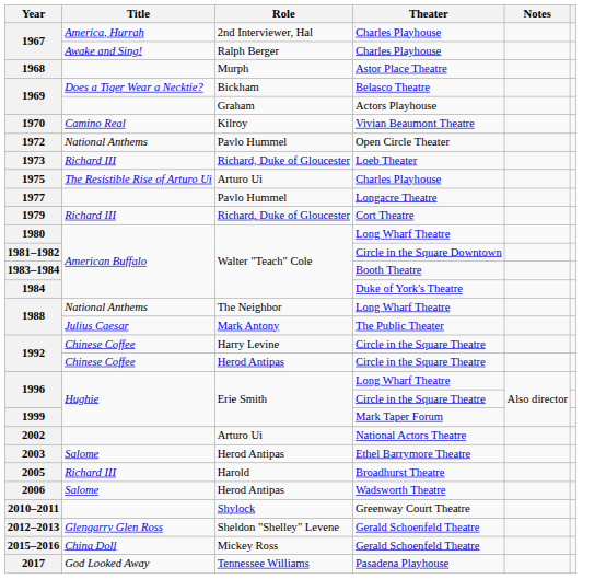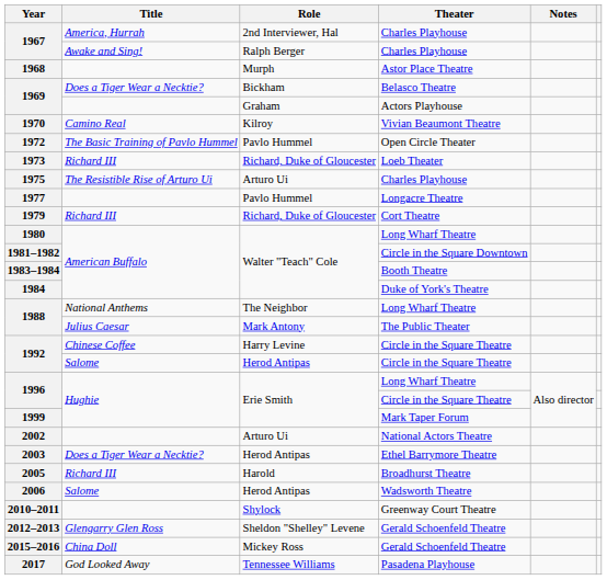 <table class="wikitable plainrowheaders sortable" style="margin-right: 0;">
 <tr>
 <th scope="col">Year</th>
 <th scope="col">Title</th>
 <th scope="col">Role</th>
 <th scope="col">Theater</th>
 <th scope="col" class="unsortable">Notes</th>
 <th scope="col" class="unsortable"></th>
 </tr>
 <tr>
 <th rowspan="2" scope="row">1967</th>
 <td><em><a href='#'>America, Hurrah</a></em></td>
 <td>2nd Interviewer, Hal</td>
 <td><a href='#'>Charles Playhouse</a></td>
 <td></td>
 <td style= "text-align:center;"></td>
 </tr>
 <tr>
 <td><em><a href='#'>Awake and Sing!</a></em></td>
 <td>Ralph Berger</td>
 <td><a href='#'>Charles Playhouse</a></td>
 <td></td>
 <td style= "text-align:center;"></td>
 </tr>
 <tr>
 <th scope="row">1968</th>
 <td><em></em></td>
 <td>Murph</td>
 <td><a href='#'>Astor Place Theatre</a></td>
 <td></td>
 <td style= "text-align:center;"></td>
 </tr>
 <tr>
 <th rowspan="2" scope="row">1969</th>
 <td><em><a href='#'>Does a Tiger Wear a Necktie?</a></em></td>
 <td>Bickham</td>
 <td><a href='#'>Belasco Theatre</a></td>
 <td></td>
 <td style= "text-align:center;"></td>
 </tr>
 <tr>
 <td><em></em></td>
 <td>Graham</td>
 <td>Actors Playhouse</td>
 <td></td>
 <td style= "text-align:center;"></td>
 </tr>
 <tr>
 <th scope="row">1970</th>
 <td><em><a href='#'>Camino Real</a></em></td>
 <td>Kilroy</td>
 <td><a href='#'>Vivian Beaumont Theatre</a></td>
 <td></td>
 <td style= "text-align:center;"></td>
 </tr>
 <tr>
 <th scope="row">1972</th>
-<td><em>National Anthems</em></td>
+<td><em><a href='#'>The Basic Training of Pavlo Hummel</a></em></td>
 <td>Pavlo Hummel</td>
 <td>Open Circle Theater</td>
 <td></td>
 <td style= "text-align:center;"></td>
 </tr>
 <tr>
 <th scope="row">1973</th>
 <td><em><a href='#'>Richard III</a></em></td>
 <td><a href='#'>Richard, Duke of Gloucester</a></td>
 <td><a href='#'>Loeb Theater</a></td>
 <td></td>
 <td style= "text-align:center;"></td>
 </tr>
 <tr>
 <th scope="row">1975</th>
 <td><em><a href='#'>The Resistible Rise of Arturo Ui</a></em></td>
 <td>Arturo Ui</td>
 <td><a href='#'>Charles Playhouse</a></td>
 <td></td>
 <td style= "text-align:center;"></td>
 </tr>
 <tr>
 <th scope="row">1977</th>
 <td><em></em></td>
 <td>Pavlo Hummel</td>
 <td><a href='#'>Longacre Theatre</a></td>
 <td></td>
 <td style= "text-align:center;"></td>
 </tr>
 <tr>
 <th scope="row">1979</th>
 <td><em><a href='#'>Richard III</a></em></td>
 <td><a href='#'>Richard, Duke of Gloucester</a></td>
 <td><a href='#'>Cort Theatre</a></td>
 <td></td>
 <td style= "text-align:center;"></td>
 </tr>
 <tr>
 <th scope="row">1980</th>
 <td rowspan="4"><em><a href='#'>American Buffalo</a></em></td>
 <td rowspan="4">Walter "Teach" Cole</td>
 <td><a href='#'>Long Wharf Theatre</a></td>
 <td></td>
 <td></td>
 </tr>
 <tr>
 <th scope="row">1981–1982</th>
 <td><a href='#'>Circle in the Square Downtown</a></td>
 <td></td>
 <td style= "text-align:center;"></td>
 </tr>
 <tr>
 <th scope="row">1983–1984</th>
 <td><a href='#'>Booth Theatre</a></td>
 <td></td>
 <td style= "text-align:center;"></td>
 </tr>
 <tr>
 <th scope="row">1984</th>
 <td><a href='#'>Duke of York's Theatre</a></td>
 <td></td>
 <td style= "text-align:center;"></td>
 </tr>
 <tr>
 <th rowspan="2" scope="row">1988</th>
 <td><em>National Anthems</em></td>
 <td>The Neighbor</td>
 <td><a href='#'>Long Wharf Theatre</a></td>
 <td></td>
 <td style= "text-align:center;"></td>
 </tr>
 <tr>
 <td><em><a href='#'>Julius Caesar</a></em></td>
 <td><a href='#'>Mark Antony</a></td>
 <td><a href='#'>The Public Theater</a></td>
 <td></td>
 <td style= "text-align:center;"></td>
 </tr>
 <tr>
 <th rowspan="2" scope="row">1992</th>
 <td><em><a href='#'>Chinese Coffee</a></em></td>
 <td>Harry Levine</td>
 <td><a href='#'>Circle in the Square Theatre</a></td>
 <td></td>
 <td style= "text-align:center;"></td>
 </tr>
 <tr>
-<td><em><a href='#'>Chinese Coffee</a></em></td>
+<td><em><a href='#'>Salome</a></em></td>
 <td><a href='#'>Herod Antipas</a></td>
 <td><a href='#'>Circle in the Square Theatre</a></td>
 <td></td>
 <td style= "text-align:center;"></td>
 </tr>
 <tr>
 <th rowspan="2" scope="row">1996</th>
 <td rowspan="3"><em><a href='#'>Hughie</a></em></td>
 <td rowspan="3">Erie Smith</td>
 <td><a href='#'>Long Wharf Theatre</a></td>
 <td rowspan="3">Also director</td>
 <td></td>
 </tr>
 <tr>
 <td><a href='#'>Circle in the Square Theatre</a></td>
 <td style= "text-align:center;"></td>
 </tr>
 <tr>
 <th scope="row">1999</th>
 <td><a href='#'>Mark Taper Forum</a></td>
 <td style= "text-align:center;"></td>
 </tr>
 <tr>
 <th scope="row">2002</th>
 <td><em></em></td>
 <td>Arturo Ui</td>
 <td><a href='#'>National Actors Theatre</a></td>
 <td></td>
 <td style= "text-align:center;"></td>
 </tr>
 <tr>
 <th scope="row">2003</th>
-<td><em><a href='#'>Salome</a></em></td>
+<td><em><a href='#'>Does a Tiger Wear a Necktie?</a></em></td>
 <td>Herod Antipas</td>
 <td><a href='#'>Ethel Barrymore Theatre</a></td>
 <td></td>
 <td></td>
 </tr>
 <tr>
 <th scope="row">2005</th>
 <td><em><a href='#'>Richard III</a></em></td>
 <td>Harold</td>
 <td><a href='#'>Broadhurst Theatre</a></td>
 <td></td>
 <td style= "text-align:center;"></td>
 </tr>
 <tr>
 <th scope="row">2006</th>
 <td><em><a href='#'>Salome</a></em></td>
 <td>Herod Antipas</td>
 <td><a href='#'>Wadsworth Theatre</a></td>
 <td></td>
 </tr>
 <tr>
 <th scope="row">2010–2011</th>
 <td><em></em></td>
 <td><a href='#'>Shylock</a></td>
 <td>Greenway Court Theatre</td>
 <td></td>
 <td style= "text-align:center;"></td>
 </tr>
 <tr>
 <th scope="row">2012–2013</th>
 <td><em><a href='#'>Glengarry Glen Ross</a></em></td>
 <td>Sheldon "Shelley" Levene</td>
 <td><a href='#'>Gerald Schoenfeld Theatre</a></td>
 <td></td>
 <td style= "text-align:center;"></td>
 </tr>
 <tr>
 <th scope="row">2015–2016</th>
 <td><em><a href='#'>China Doll</a></em></td>
 <td>Mickey Ross</td>
 <td><a href='#'>Gerald Schoenfeld Theatre</a></td>
 <td></td>
 <td style= "text-align:center;"></td>
 </tr>
 <tr>
 <th scope="row">2017</th>
 <td><em>God Looked Away</em></td>
 <td><a href='#'>Tennessee Williams</a></td>
 <td><a href='#'>Pasadena Playhouse</a></td>
 <td></td>
 <td style= "text-align:center;"></td>
 </tr>
 </table>
